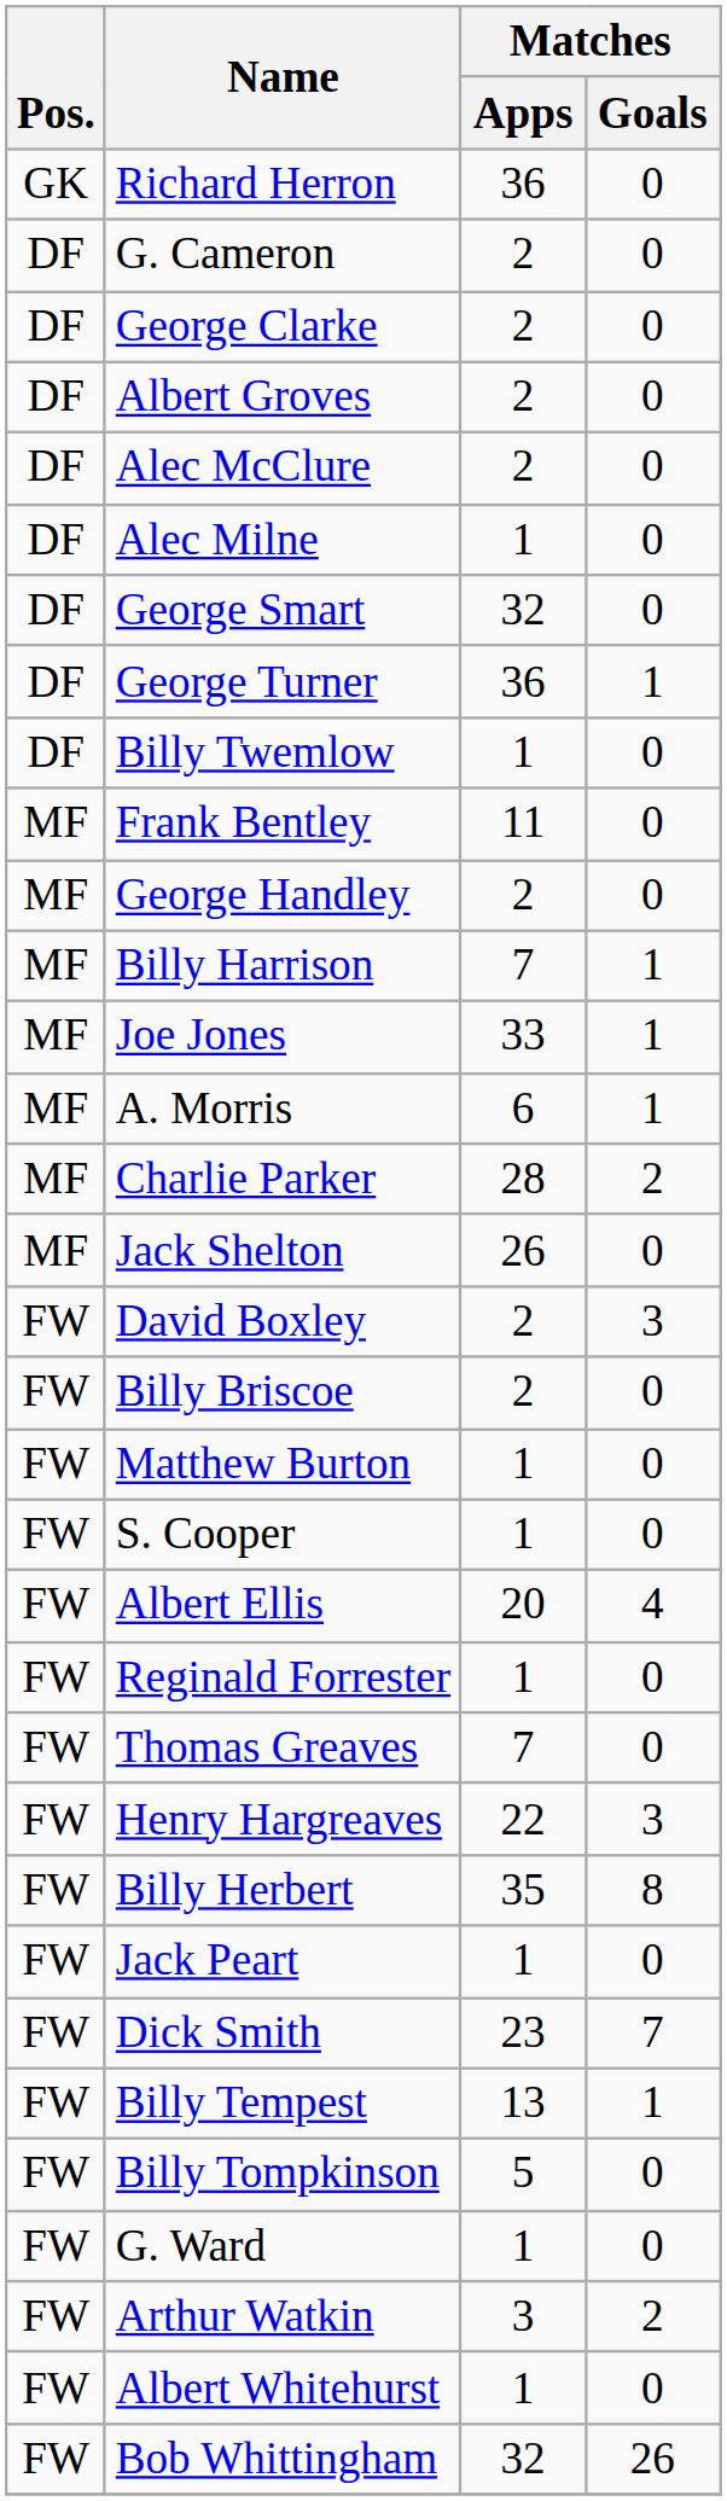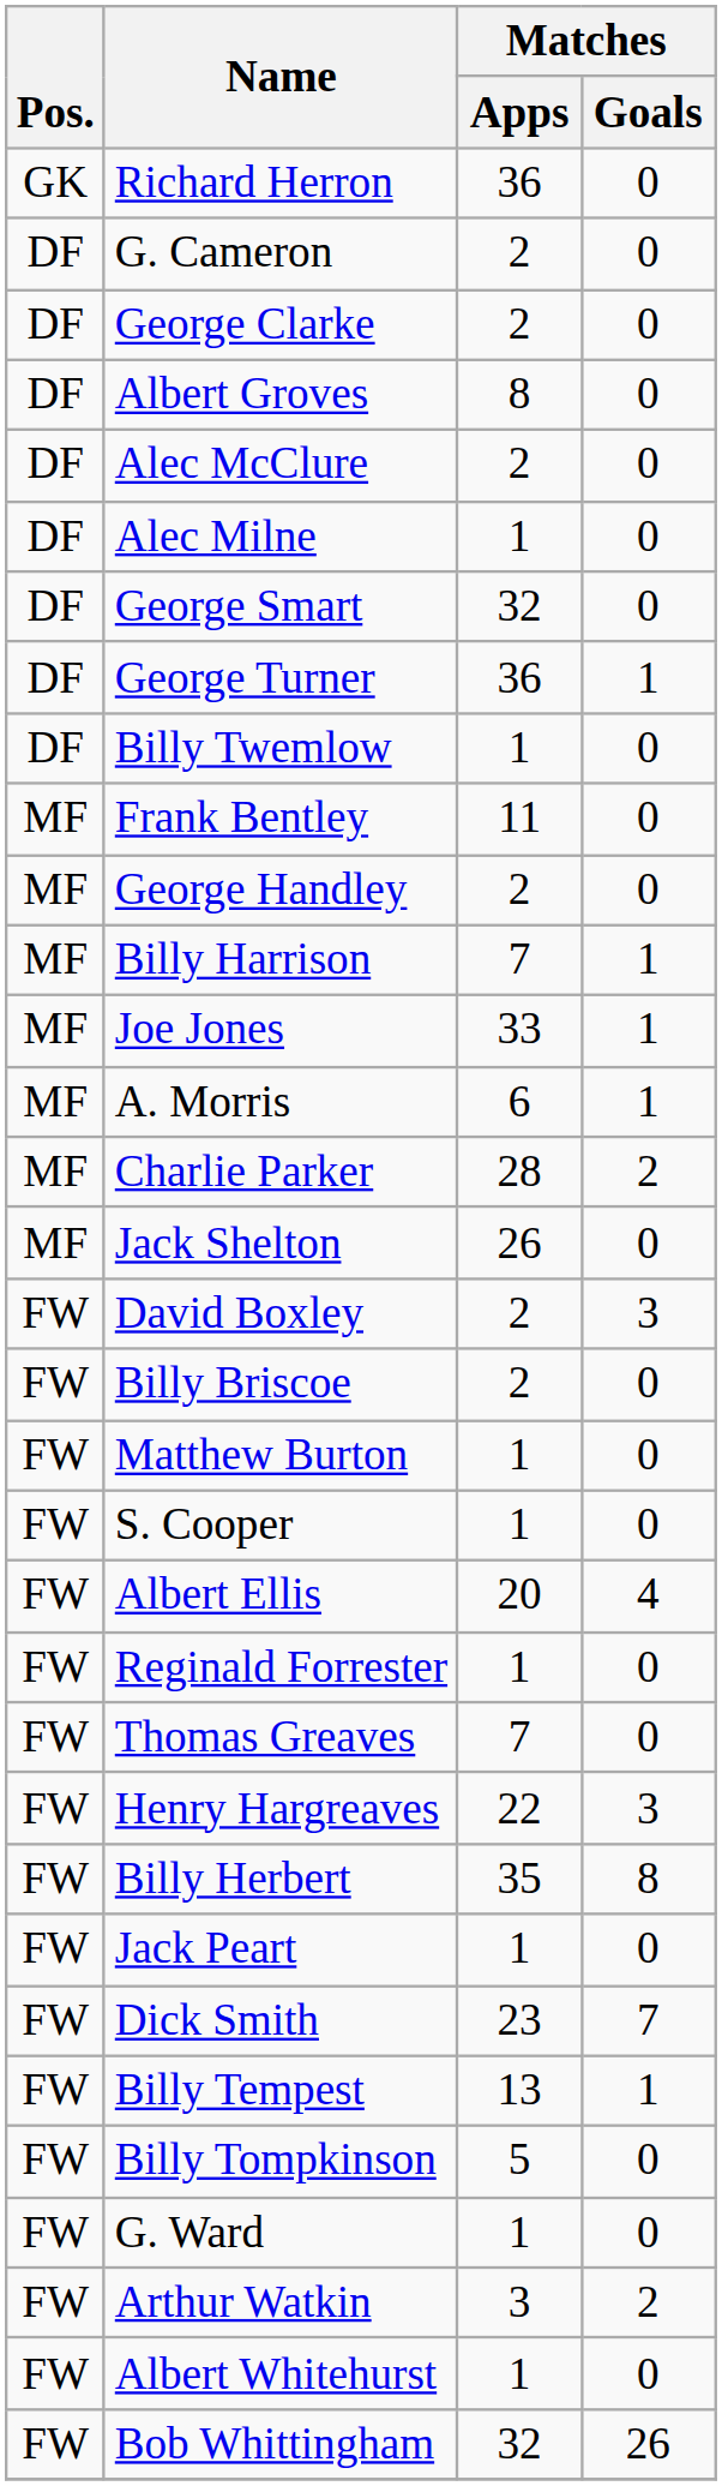 <table class="wikitable" style="text-align:center">
 <tr>
 <th rowspan="2" valign="bottom">Pos.</th>
 <th rowspan="2">Name</th>
 <th colspan="2" width="85">Matches</th>
 </tr>
 <tr>
 <th>Apps</th>
 <th>Goals</th>
 </tr>
 <tr>
 <td>GK</td>
 <td align="left"> <a href='#'>Richard Herron</a></td>
 <td>36</td>
 <td>0</td>
 </tr>
 <tr>
 <td>DF</td>
 <td align="left"> G. Cameron</td>
 <td>2</td>
 <td>0</td>
 </tr>
 <tr>
 <td>DF</td>
 <td align="left"> <a href='#'>George Clarke</a></td>
 <td>2</td>
 <td>0</td>
 </tr>
 <tr>
 <td>DF</td>
 <td align="left"> <a href='#'>Albert Groves</a></td>
-<td>2</td>
+<td>8</td>
 <td>0</td>
 </tr>
 <tr>
 <td>DF</td>
 <td align="left"> <a href='#'>Alec McClure</a></td>
 <td>2</td>
 <td>0</td>
 </tr>
 <tr>
 <td>DF</td>
 <td align="left"> <a href='#'>Alec Milne</a></td>
 <td>1</td>
 <td>0</td>
 </tr>
 <tr>
 <td>DF</td>
 <td align="left"> <a href='#'>George Smart</a></td>
 <td>32</td>
 <td>0</td>
 </tr>
 <tr>
 <td>DF</td>
 <td align="left"> <a href='#'>George Turner</a></td>
 <td>36</td>
 <td>1</td>
 </tr>
 <tr>
 <td>DF</td>
 <td align="left"> <a href='#'>Billy Twemlow</a></td>
 <td>1</td>
 <td>0</td>
 </tr>
 <tr>
 <td>MF</td>
 <td align="left"> <a href='#'>Frank Bentley</a></td>
 <td>11</td>
 <td>0</td>
 </tr>
 <tr>
 <td>MF</td>
 <td align="left"> <a href='#'>George Handley</a></td>
 <td>2</td>
 <td>0</td>
 </tr>
 <tr>
 <td>MF</td>
 <td align="left"> <a href='#'>Billy Harrison</a></td>
 <td>7</td>
 <td>1</td>
 </tr>
 <tr>
 <td>MF</td>
 <td align="left"> <a href='#'>Joe Jones</a></td>
 <td>33</td>
 <td>1</td>
 </tr>
 <tr>
 <td>MF</td>
 <td align="left"> A. Morris</td>
 <td>6</td>
 <td>1</td>
 </tr>
 <tr>
 <td>MF</td>
 <td align="left"> <a href='#'>Charlie Parker</a></td>
 <td>28</td>
 <td>2</td>
 </tr>
 <tr>
 <td>MF</td>
 <td align="left"> <a href='#'>Jack Shelton</a></td>
 <td>26</td>
 <td>0</td>
 </tr>
 <tr>
 <td>FW</td>
 <td align="left"> <a href='#'>David Boxley</a></td>
 <td>2</td>
 <td>3</td>
 </tr>
 <tr>
 <td>FW</td>
 <td align="left"> <a href='#'>Billy Briscoe</a></td>
 <td>2</td>
 <td>0</td>
 </tr>
 <tr>
 <td>FW</td>
 <td align="left"> <a href='#'>Matthew Burton</a></td>
 <td>1</td>
 <td>0</td>
 </tr>
 <tr>
 <td>FW</td>
 <td align="left"> S. Cooper</td>
 <td>1</td>
 <td>0</td>
 </tr>
 <tr>
 <td>FW</td>
 <td align="left"> <a href='#'>Albert Ellis</a></td>
 <td>20</td>
 <td>4</td>
 </tr>
 <tr>
 <td>FW</td>
 <td align="left"> <a href='#'>Reginald Forrester</a></td>
 <td>1</td>
 <td>0</td>
 </tr>
 <tr>
 <td>FW</td>
 <td align="left"> <a href='#'>Thomas Greaves</a></td>
 <td>7</td>
 <td>0</td>
 </tr>
 <tr>
 <td>FW</td>
 <td align="left"> <a href='#'>Henry Hargreaves</a></td>
 <td>22</td>
 <td>3</td>
 </tr>
 <tr>
 <td>FW</td>
 <td align="left"> <a href='#'>Billy Herbert</a></td>
 <td>35</td>
 <td>8</td>
 </tr>
 <tr>
 <td>FW</td>
 <td align="left"> <a href='#'>Jack Peart</a></td>
 <td>1</td>
 <td>0</td>
 </tr>
 <tr>
 <td>FW</td>
 <td align="left"> <a href='#'>Dick Smith</a></td>
 <td>23</td>
 <td>7</td>
 </tr>
 <tr>
 <td>FW</td>
 <td align="left"> <a href='#'>Billy Tempest</a></td>
 <td>13</td>
 <td>1</td>
 </tr>
 <tr>
 <td>FW</td>
 <td align="left"> <a href='#'>Billy Tompkinson</a></td>
 <td>5</td>
 <td>0</td>
 </tr>
 <tr>
 <td>FW</td>
 <td align="left"> G. Ward</td>
 <td>1</td>
 <td>0</td>
 </tr>
 <tr>
 <td>FW</td>
 <td align="left"> <a href='#'>Arthur Watkin</a></td>
 <td>3</td>
 <td>2</td>
 </tr>
 <tr>
 <td>FW</td>
 <td align="left"> <a href='#'>Albert Whitehurst</a></td>
 <td>1</td>
 <td>0</td>
 </tr>
 <tr>
 <td>FW</td>
 <td align="left"> <a href='#'>Bob Whittingham</a></td>
 <td>32</td>
 <td>26</td>
 </tr>
 <tr>
 </tr>
 </table>
